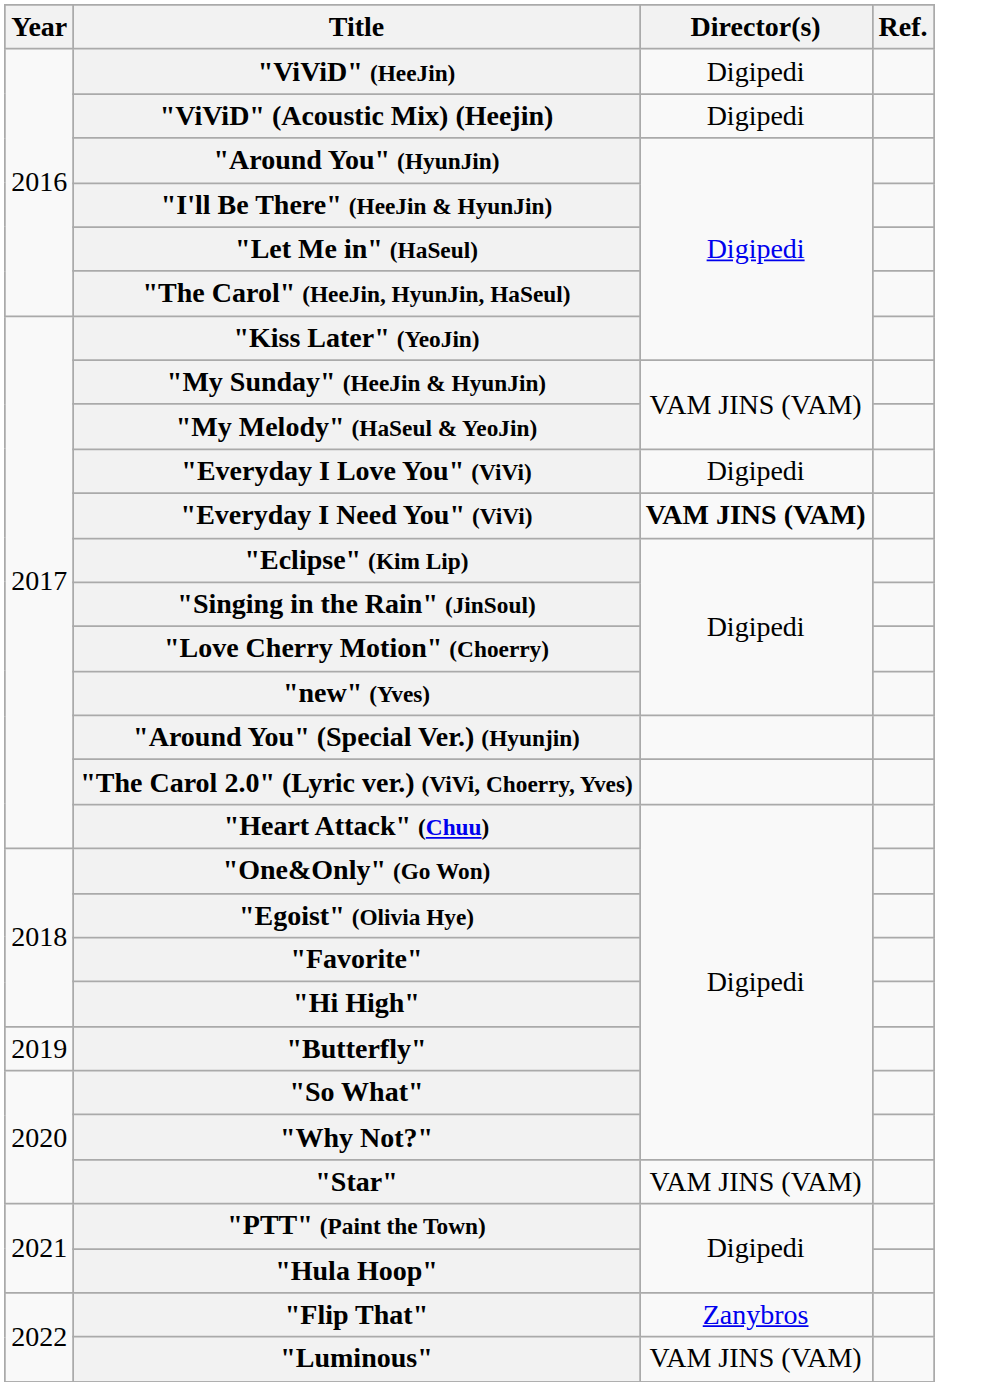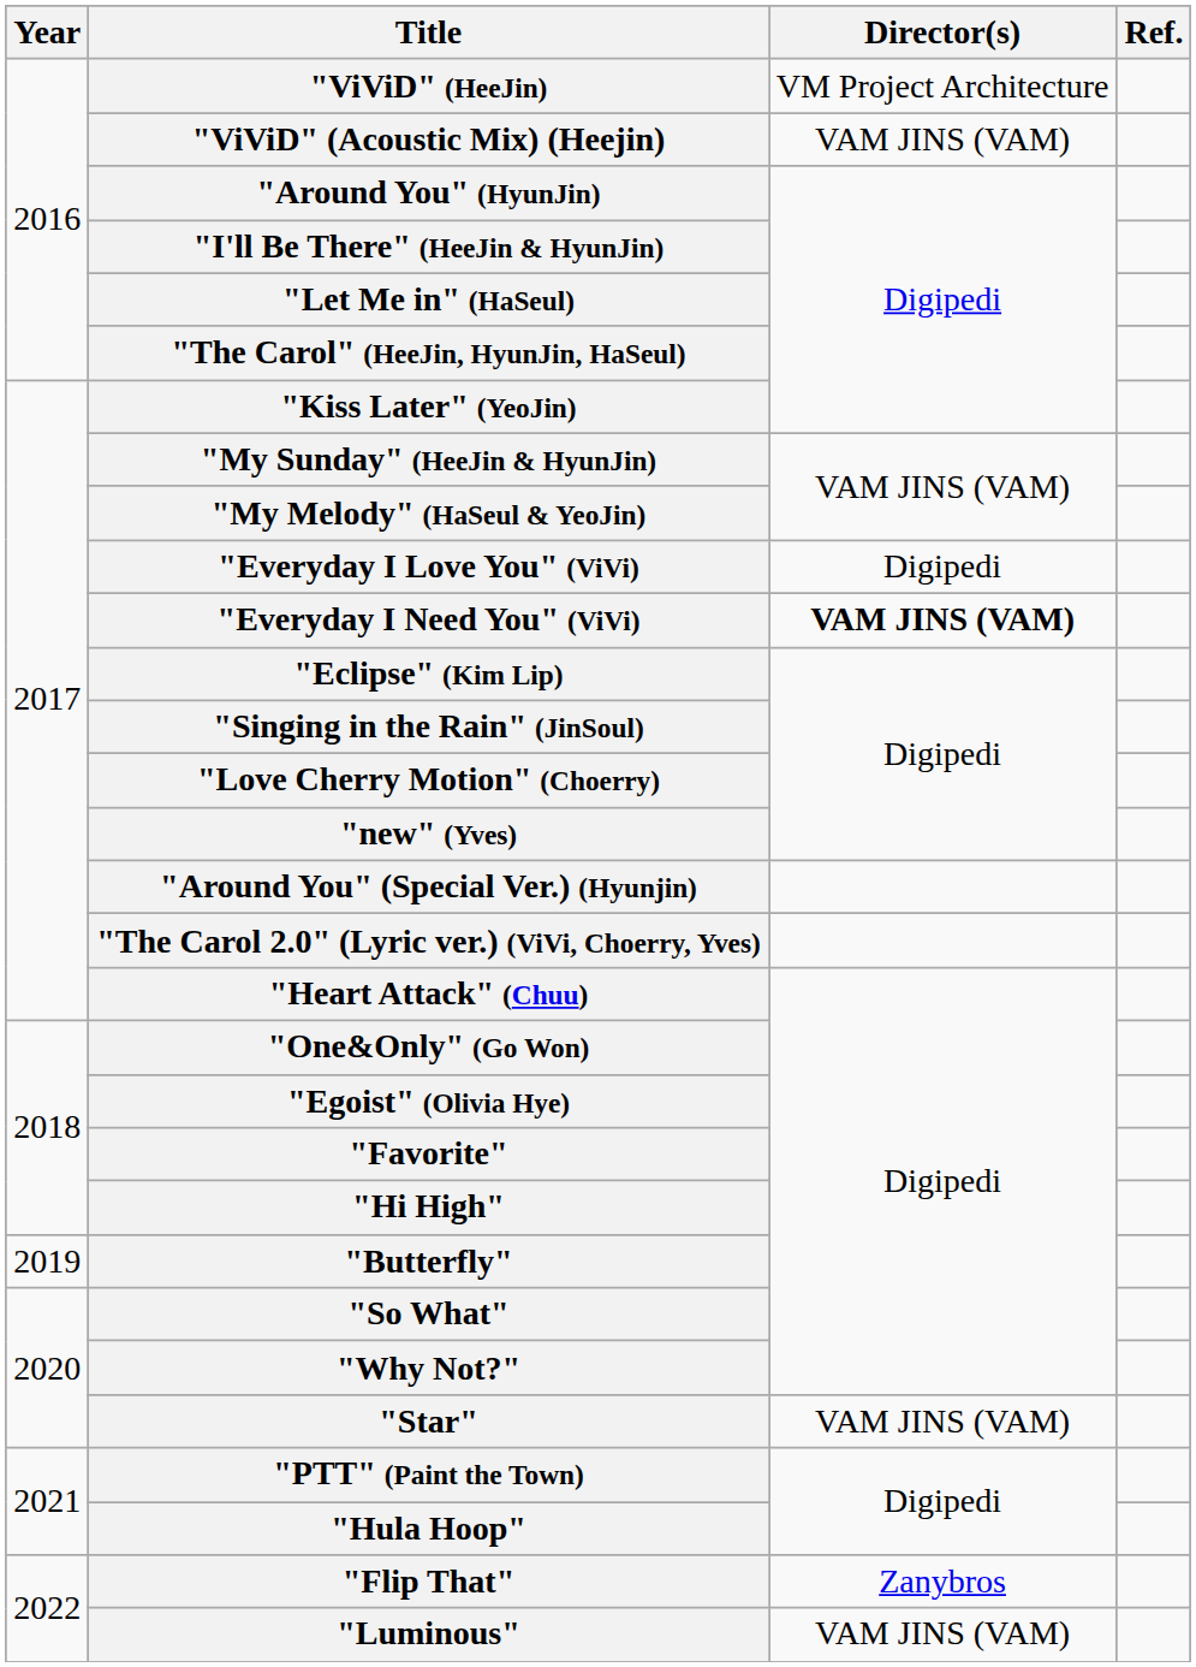 <table class="wikitable plainrowheaders" style="text-align:center;">
 <tr>
 <th scope="col">Year</th>
 <th scope="col">Title</th>
 <th scope="col">Director(s)</th>
 <th scope="col">Ref.</th>
 </tr>
 <tr>
 <td rowspan="6">2016</td>
 <th scope="row">"ViViD" <small>(HeeJin)</small></th>
-<td>Digipedi</td>
+<td>VM Project Architecture</td>
 <td></td>
 </tr>
 <tr>
 <th scope="row">"ViViD" (Acoustic Mix) (Heejin)</th>
-<td>Digipedi</td>
+<td>VAM JINS (VAM)</td>
 <td></td>
 </tr>
 <tr>
 <th scope="row">"Around You" <small>(HyunJin)</small></th>
 <td rowspan="5"><a href='#'>Digipedi</a></td>
 <td></td>
 </tr>
 <tr>
 <th scope="row">"I'll Be There" <small>(HeeJin & HyunJin)</small></th>
 <td></td>
 </tr>
 <tr>
 <th scope="row">"Let Me in" <small>(HaSeul)</small></th>
 <td></td>
 </tr>
 <tr>
 <th scope="row">"The Carol" <small>(HeeJin, HyunJin, HaSeul)</small></th>
 <td></td>
 </tr>
 <tr>
 <td rowspan="12">2017</td>
 <th scope="row">"Kiss Later" <small>(YeoJin)</small></th>
 <td></td>
 </tr>
 <tr>
 <th scope="row">"My Sunday" <small>(HeeJin & HyunJin)</small></th>
 <td rowspan="2">VAM JINS (VAM)</td>
 <td></td>
 </tr>
 <tr>
 <th scope="row">"My Melody" <small>(HaSeul & YeoJin)</small></th>
 <td></td>
 </tr>
 <tr>
 <th scope="row">"Everyday I Love You" <small>(ViVi)</small></th>
 <td>Digipedi</td>
 <td></td>
 </tr>
 <tr>
 <th scope="row">"Everyday I Need You" <small>(ViVi)</small></th>
 <td><strong>VAM JINS (VAM)</strong></td>
 <td></td>
 </tr>
 <tr>
 <th scope="row">"Eclipse" <small>(Kim Lip)</small></th>
 <td rowspan="4">Digipedi</td>
 <td></td>
 </tr>
 <tr>
 <th scope="row">"Singing in the Rain" <small>(JinSoul)</small></th>
 <td></td>
 </tr>
 <tr>
 <th scope="row">"Love Cherry Motion" <small>(Choerry)</small></th>
 <td></td>
 </tr>
 <tr>
 <th scope="row">"new" <small>(Yves)</small></th>
 <td></td>
 </tr>
 <tr>
 <th scope="row">"Around You" (Special Ver.) <small>(Hyunjin)</small></th>
 <td></td>
 <td></td>
 </tr>
 <tr>
 <th scope="row">"The Carol 2.0" (Lyric ver.) <small>(ViVi, Choerry, Yves)</small></th>
 <td></td>
 <td></td>
 </tr>
 <tr>
 <th scope="row">"Heart Attack" <small>(<a href='#'>Chuu</a>)</small></th>
 <td rowspan="8">Digipedi</td>
 <td></td>
 </tr>
 <tr>
 <td rowspan="4">2018</td>
 <th scope="row">"One&Only" <small>(Go Won)</small></th>
 <td></td>
 </tr>
 <tr>
 <th scope="row">"Egoist" <small>(Olivia Hye)</small></th>
 <td></td>
 </tr>
 <tr>
 <th scope="row">"Favorite"</th>
 <td></td>
 </tr>
 <tr>
 <th scope="row">"Hi High"</th>
 <td></td>
 </tr>
 <tr>
 <td>2019</td>
 <th scope="row">"Butterfly"</th>
 <td></td>
 </tr>
 <tr>
 <td rowspan="3">2020</td>
 <th scope="row">"So What"</th>
 <td></td>
 </tr>
 <tr>
 <th scope="row">"Why Not?"</th>
 <td></td>
 </tr>
 <tr>
 <th scope="row">"Star"</th>
 <td>VAM JINS (VAM)</td>
 <td></td>
 </tr>
 <tr>
 <td rowspan="2">2021</td>
 <th scope="row">"PTT" <small>(Paint the Town)</small></th>
 <td rowspan="2">Digipedi</td>
 <td></td>
 </tr>
 <tr>
 <th scope="row">"Hula Hoop"</th>
 <td></td>
 </tr>
 <tr>
 <td rowspan="2">2022</td>
 <th scope="row">"Flip That"</th>
 <td><a href='#'>Zanybros</a></td>
 <td></td>
 </tr>
 <tr>
 <th scope="row">"Luminous"</th>
 <td>VAM JINS (VAM)</td>
 <td></td>
 </tr>
 <tr>
 </tr>
 </table>
